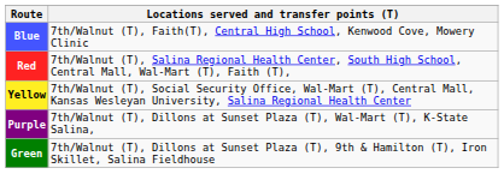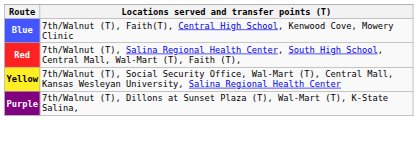 <table class="wikitable">
 <tr style="text-align:center;">
 </tr>
 <tr>
 <th>Route</th>
 <th>Locations served and transfer points (T)</th>
 </tr>
 <tr>
 <th style="background: #4455FF; color: white;">Blue</th>
 <td>7th/Walnut (T), Faith(T), <a href='#'>Central High School</a>, Kenwood Cove, Mowery Clinic</td>
 </tr>
 <tr>
 <th style="background: #FF2222; color: white;">Red</th>
 <td>7th/Walnut (T), <a href='#'>Salina Regional Health Center</a>, <a href='#'>South High School</a>, Central Mall, Wal-Mart (T), Faith (T),</td>
 </tr>
 <tr>
 <th style="background: #FFEE22;">Yellow</th>
 <td>7th/Walnut (T), Social Security Office, Wal-Mart (T), Central Mall, Kansas Wesleyan University, <a href='#'>Salina Regional Health Center</a></td>
 </tr>
 <tr>
 <th style="background: #800080; color: white;">Purple</th>
 <td>7th/Walnut (T), Dillons at Sunset Plaza (T), Wal-Mart (T), K-State Salina,</td>
 </tr>
-<tr>
-<th style="background: #008000; color: white;">Green</th>
-<td>7th/Walnut (T), Dillons at Sunset Plaza (T), 9th & Hamilton (T), Iron Skillet, Salina Fieldhouse</td>
-</tr>
 </table>
